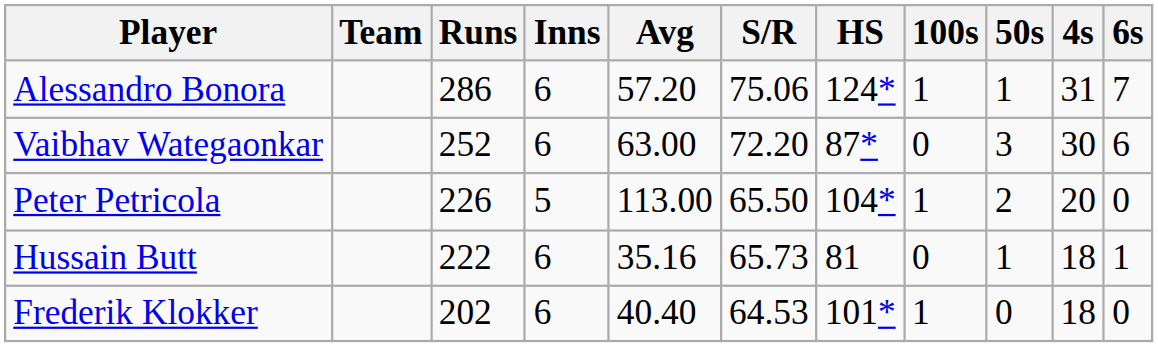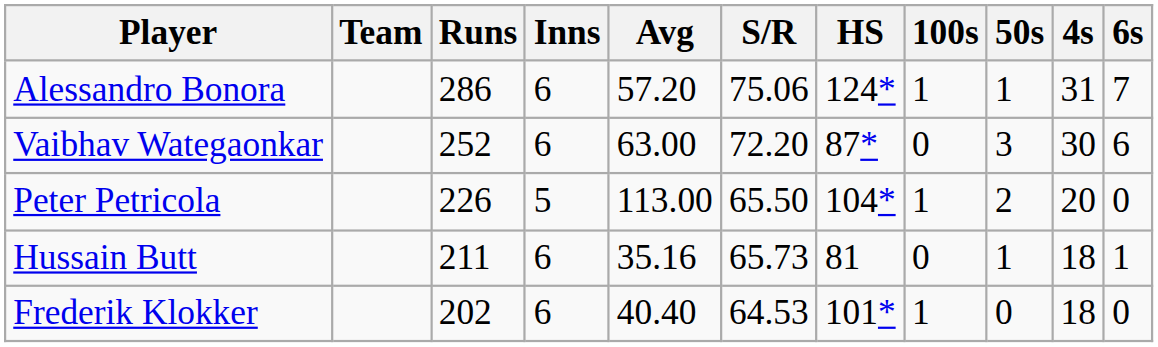 <table class="wikitable">
 <tr>
 <th>Player</th>
 <th>Team</th>
 <th>Runs</th>
 <th>Inns</th>
 <th>Avg</th>
 <th>S/R</th>
 <th>HS</th>
 <th>100s</th>
 <th>50s</th>
 <th>4s</th>
 <th>6s</th>
 </tr>
 <tr>
 <td><a href='#'>Alessandro Bonora</a></td>
 <td></td>
 <td>286</td>
 <td>6</td>
 <td>57.20</td>
 <td>75.06</td>
 <td>124<a href='#'>*</a></td>
 <td>1</td>
 <td>1</td>
 <td>31</td>
 <td>7</td>
 </tr>
 <tr>
 <td><a href='#'>Vaibhav Wategaonkar</a></td>
 <td></td>
 <td>252</td>
 <td>6</td>
 <td>63.00</td>
 <td>72.20</td>
 <td>87<a href='#'>*</a></td>
 <td>0</td>
 <td>3</td>
 <td>30</td>
 <td>6</td>
 </tr>
 <tr>
 <td><a href='#'>Peter Petricola</a></td>
 <td></td>
 <td>226</td>
 <td>5</td>
 <td>113.00</td>
 <td>65.50</td>
 <td>104<a href='#'>*</a></td>
 <td>1</td>
 <td>2</td>
 <td>20</td>
 <td>0</td>
 </tr>
 <tr>
 <td><a href='#'>Hussain Butt</a></td>
 <td></td>
-<td>222</td>
+<td>211</td>
 <td>6</td>
 <td>35.16</td>
 <td>65.73</td>
 <td>81</td>
 <td>0</td>
 <td>1</td>
 <td>18</td>
 <td>1</td>
 </tr>
 <tr>
 <td><a href='#'>Frederik Klokker</a></td>
 <td></td>
 <td>202</td>
 <td>6</td>
 <td>40.40</td>
 <td>64.53</td>
 <td>101<a href='#'>*</a></td>
 <td>1</td>
 <td>0</td>
 <td>18</td>
 <td>0</td>
 </tr>
 </table>
